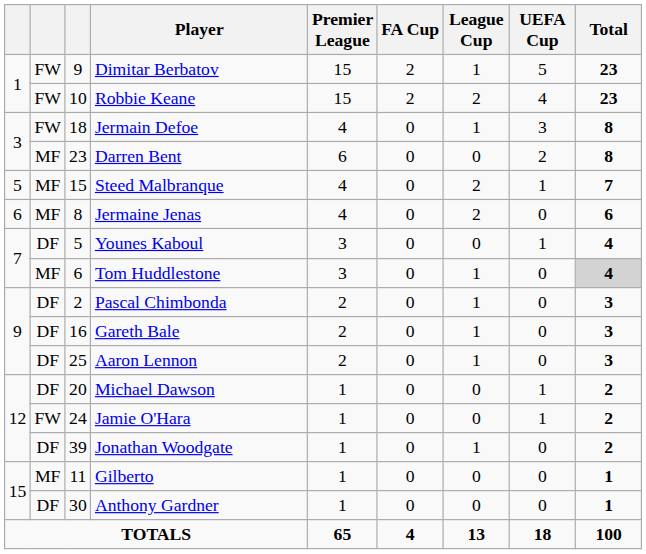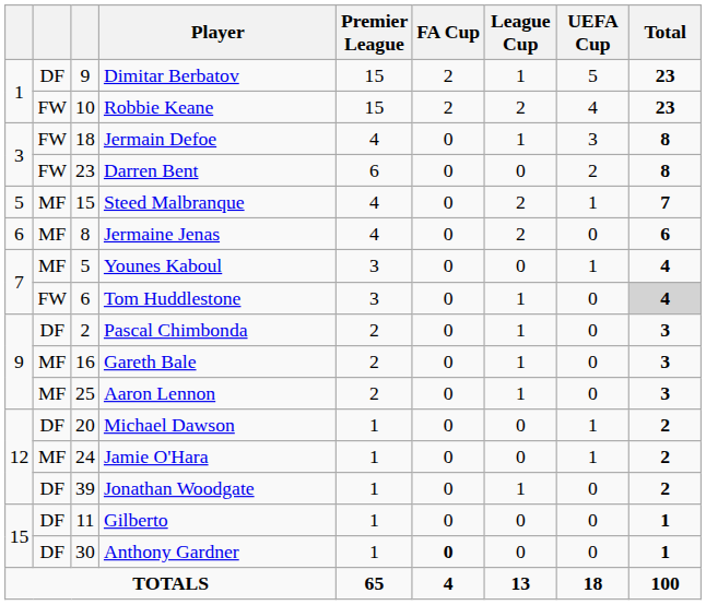 <table class="wikitable sortable" style="font-size: 95%; text-align: center;">
 <tr>
 <th width=10></th>
 <th width=10></th>
 <th width=10></th>
 <th width=180>Player</th>
 <th width=50>Premier League</th>
 <th width=50>FA Cup</th>
 <th width=50>League Cup</th>
 <th width=50>UEFA Cup</th>
 <th width=50>Total</th>
 </tr>
 <tr>
 <td rowspan="2">1</td>
-<td>FW</td>
+<td>DF</td>
 <td>9</td>
 <td align="left"> <a href='#'>Dimitar Berbatov</a></td>
 <td>15</td>
 <td>2</td>
 <td>1</td>
 <td>5</td>
 <td><strong>23</strong></td>
 </tr>
 <tr>
 <td>FW</td>
 <td>10</td>
 <td align="left"> <a href='#'>Robbie Keane</a></td>
 <td>15</td>
 <td>2</td>
 <td>2</td>
 <td>4</td>
 <td><strong>23</strong></td>
 </tr>
 <tr>
 <td rowspan="2">3</td>
 <td>FW</td>
 <td>18</td>
 <td align="left"> <a href='#'>Jermain Defoe</a></td>
 <td>4</td>
 <td>0</td>
 <td>1</td>
 <td>3</td>
 <td><strong>8</strong></td>
 </tr>
 <tr>
-<td>MF</td>
+<td>FW</td>
 <td>23</td>
 <td align="left"> <a href='#'>Darren Bent</a></td>
 <td>6</td>
 <td>0</td>
 <td>0</td>
 <td>2</td>
 <td><strong>8</strong></td>
 </tr>
 <tr>
 <td rowspan="1">5</td>
 <td>MF</td>
 <td>15</td>
 <td align=left> <a href='#'>Steed Malbranque</a></td>
 <td>4</td>
 <td>0</td>
 <td>2</td>
 <td>1</td>
 <td><strong>7</strong></td>
 </tr>
 <tr>
 <td>6</td>
 <td>MF</td>
 <td>8</td>
 <td align=left> <a href='#'>Jermaine Jenas</a></td>
 <td>4</td>
 <td>0</td>
 <td>2</td>
 <td>0</td>
 <td><strong>6</strong></td>
 </tr>
 <tr>
 <td rowspan="2">7</td>
-<td>DF</td>
+<td>MF</td>
 <td>5</td>
 <td align="left"> <a href='#'>Younes Kaboul</a></td>
 <td>3</td>
 <td>0</td>
 <td>0</td>
 <td>1</td>
 <td><strong>4</strong></td>
 </tr>
 <tr>
-<td>MF</td>
+<td>FW</td>
 <td>6</td>
 <td align="left"> <a href='#'>Tom Huddlestone</a></td>
 <td>3</td>
 <td>0</td>
 <td>1</td>
 <td>0</td>
 <td style="background: lightgrey;"><strong>4</strong></td>
 </tr>
 <tr>
 <td rowspan="3">9</td>
 <td>DF</td>
 <td>2</td>
 <td align="left"> <a href='#'>Pascal Chimbonda</a></td>
 <td>2</td>
 <td>0</td>
 <td>1</td>
 <td>0</td>
 <td><strong>3</strong></td>
 </tr>
 <tr>
-<td>DF</td>
+<td>MF</td>
 <td>16</td>
 <td align="left"> <a href='#'>Gareth Bale</a></td>
 <td>2</td>
 <td>0</td>
 <td>1</td>
 <td>0</td>
 <td><strong>3</strong></td>
 </tr>
 <tr>
-<td>DF</td>
+<td>MF</td>
 <td>25</td>
 <td align="left"> <a href='#'>Aaron Lennon</a></td>
 <td>2</td>
 <td>0</td>
 <td>1</td>
 <td>0</td>
 <td><strong>3</strong></td>
 </tr>
 <tr>
 <td rowspan="3">12</td>
 <td>DF</td>
 <td>20</td>
 <td align="left"> <a href='#'>Michael Dawson</a></td>
 <td>1</td>
 <td>0</td>
 <td>0</td>
 <td>1</td>
 <td><strong>2</strong></td>
 </tr>
 <tr>
-<td>FW</td>
+<td>MF</td>
 <td>24</td>
 <td align="left"> <a href='#'>Jamie O'Hara</a></td>
 <td>1</td>
 <td>0</td>
 <td>0</td>
 <td>1</td>
 <td><strong>2</strong></td>
 </tr>
 <tr>
 <td>DF</td>
 <td>39</td>
 <td align="left"> <a href='#'>Jonathan Woodgate</a></td>
 <td>1</td>
 <td>0</td>
 <td>1</td>
 <td>0</td>
 <td><strong>2</strong></td>
 </tr>
 <tr>
 <td rowspan="2">15</td>
-<td>MF</td>
+<td>DF</td>
 <td>11</td>
 <td align="left"> <a href='#'>Gilberto</a></td>
 <td>1</td>
 <td>0</td>
 <td>0</td>
 <td>0</td>
 <td><strong>1</strong></td>
 </tr>
 <tr>
 <td>DF</td>
 <td>30</td>
 <td align="left"> <a href='#'>Anthony Gardner</a></td>
 <td>1</td>
-<td>0</td>
+<td><strong>0</strong></td>
 <td>0</td>
 <td>0</td>
 <td><strong>1</strong></td>
 </tr>
 <tr>
 <td colspan="4"><strong>TOTALS</strong></td>
 <td><strong>65</strong></td>
 <td><strong>4</strong></td>
 <td><strong>13</strong></td>
 <td><strong>18</strong></td>
 <td><strong>100</strong></td>
 </tr>
 </table>
